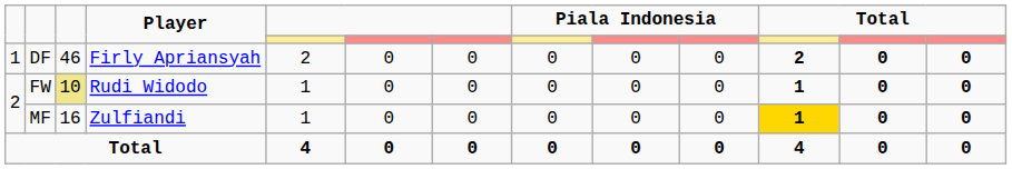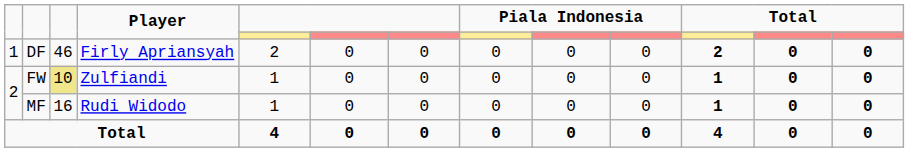 <table class="wikitable" style="font-size: 90%; text-align: center;">
 <tr>
 <td rowspan="2"  style="width:2%;"><strong></strong></td>
 <td rowspan="2"  style="width:3%;"><strong></strong></td>
 <td rowspan="2"  style="width:3%;"><strong></strong></td>
 <td rowspan="2"  style="width:18%;"><strong>Player</strong></td>
 <td colspan="3"><strong></strong></td>
 <td colspan="3"><strong>Piala Indonesia</strong></td>
 <td colspan="3"><strong>Total</strong></td>
 </tr>
 <tr>
 <th style="width:25px; background:#fe9;"></th>
 <th style="width:28px; background:#ff8888;"></th>
 <th style="width:25px; background:#ff8888;"></th>
 <th style="width:25px; background:#fe9;"></th>
 <th style="width:28px; background:#ff8888;"></th>
 <th style="width:25px; background:#ff8888;"></th>
 <th style="width:25px; background:#fe9;"></th>
 <th style="width:28px; background:#ff8888;"></th>
 <th style="width:25px; background:#ff8888;"></th>
 </tr>
 <tr>
 <td>1</td>
 <td>DF</td>
 <td>46</td>
 <td align=left> <a href='#'>Firly Apriansyah</a></td>
 <td>2</td>
 <td>0</td>
 <td>0</td>
 <td>0</td>
 <td>0</td>
 <td>0</td>
 <td><strong>2</strong></td>
 <td><strong>0</strong></td>
 <td><strong>0</strong></td>
 </tr>
 <tr>
 <td rowspan=2>2</td>
 <td>FW</td>
 <td style="background: khaki;">10</td>
-<td align=left> <a href='#'>Rudi Widodo</a></td>
+<td align=left> <a href='#'>Zulfiandi</a></td>
 <td>1</td>
 <td>0</td>
 <td>0</td>
 <td>0</td>
 <td>0</td>
 <td>0</td>
 <td><strong>1</strong></td>
 <td><strong>0</strong></td>
 <td><strong>0</strong></td>
 </tr>
 <tr>
 <td>MF</td>
 <td>16</td>
-<td align=left> <a href='#'>Zulfiandi</a></td>
+<td align=left> <a href='#'>Rudi Widodo</a></td>
 <td>1</td>
 <td>0</td>
 <td>0</td>
 <td>0</td>
 <td>0</td>
 <td>0</td>
-<td style="background: gold;"><strong>1</strong></td>
+<td><strong>1</strong></td>
 <td><strong>0</strong></td>
 <td><strong>0</strong></td>
 </tr>
 <tr>
 <td colspan="4"><strong>Total</strong></td>
 <td><strong>4</strong></td>
 <td><strong>0</strong></td>
 <td><strong>0</strong></td>
 <td><strong>0</strong></td>
 <td><strong>0</strong></td>
 <td><strong>0</strong></td>
 <td><strong>4</strong></td>
 <td><strong>0</strong></td>
 <td><strong>0</strong></td>
 </tr>
 </table>
